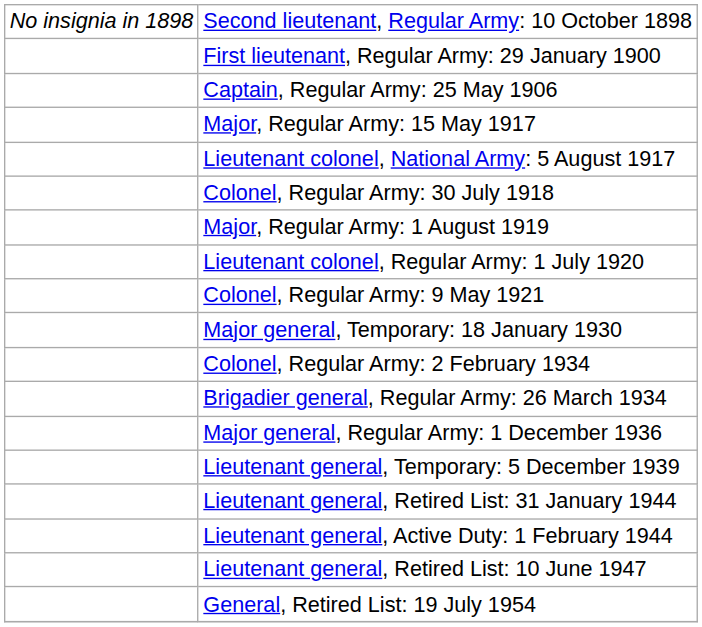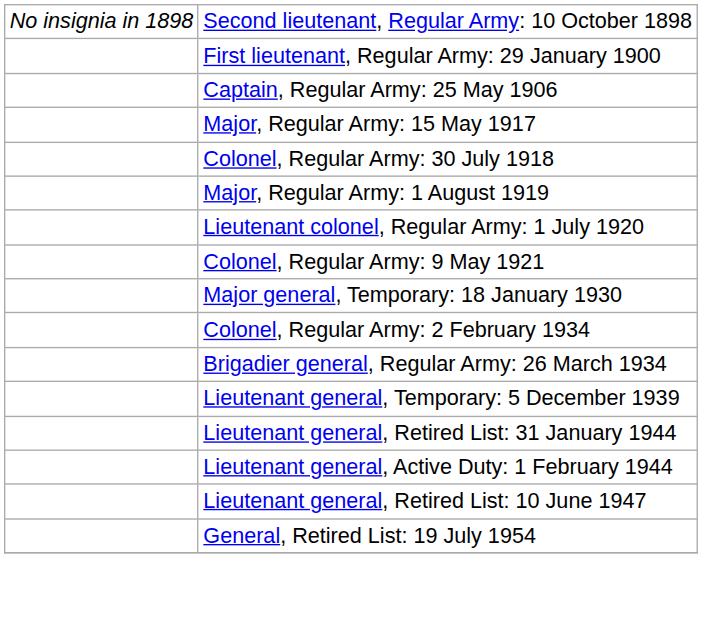 <table class="wikitable" style="background:white">
 <tr>
 <td align="center"><em>No insignia in 1898</em></td>
 <td><a href='#'>Second lieutenant</a>, <a href='#'>Regular Army</a>: 10 October 1898</td>
 </tr>
 <tr>
 <td align="center"></td>
 <td><a href='#'>First lieutenant</a>, Regular Army: 29 January 1900</td>
 </tr>
 <tr>
 <td align="center"></td>
 <td><a href='#'>Captain</a>, Regular Army: 25 May 1906</td>
 </tr>
 <tr>
 <td align="center"></td>
 <td><a href='#'>Major</a>, Regular Army: 15 May 1917</td>
-</tr>
-<tr>
-<td align="center"></td>
-<td><a href='#'>Lieutenant colonel</a>, <a href='#'>National Army</a>: 5 August 1917</td>
 </tr>
 <tr>
 <td align="center"></td>
 <td><a href='#'>Colonel</a>, Regular Army: 30 July 1918</td>
 </tr>
 <tr>
 <td align="center"></td>
 <td><a href='#'>Major</a>, Regular Army: 1 August 1919</td>
 </tr>
 <tr>
 <td align="center"></td>
 <td><a href='#'>Lieutenant colonel</a>, Regular Army: 1 July 1920</td>
 </tr>
 <tr>
 <td align="center"></td>
 <td><a href='#'>Colonel</a>, Regular Army: 9 May 1921</td>
 </tr>
 <tr>
 <td align="center"></td>
 <td><a href='#'>Major general</a>, Temporary: 18 January 1930</td>
 </tr>
 <tr>
 <td align="center"></td>
 <td><a href='#'>Colonel</a>, Regular Army: 2 February 1934</td>
 </tr>
 <tr>
 <td align="center"></td>
 <td><a href='#'>Brigadier general</a>, Regular Army: 26 March 1934</td>
 </tr>
 <tr>
 <td align="center"></td>
-<td><a href='#'>Major general</a>, Regular Army: 1 December 1936</td>
-</tr>
-<tr>
-<td align="center"></td>
 <td><a href='#'>Lieutenant general</a>, Temporary: 5 December 1939</td>
 </tr>
 <tr>
 <td align="center"></td>
 <td><a href='#'>Lieutenant general</a>, Retired List: 31 January 1944</td>
 </tr>
 <tr>
 <td align="center"></td>
 <td><a href='#'>Lieutenant general</a>, Active Duty: 1 February 1944</td>
 </tr>
 <tr>
 <td align="center"></td>
 <td><a href='#'>Lieutenant general</a>, Retired List: 10 June 1947</td>
 </tr>
 <tr>
 <td align="center"></td>
 <td><a href='#'>General</a>, Retired List: 19 July 1954</td>
 </tr>
 <tr>
 </tr>
 </table>
